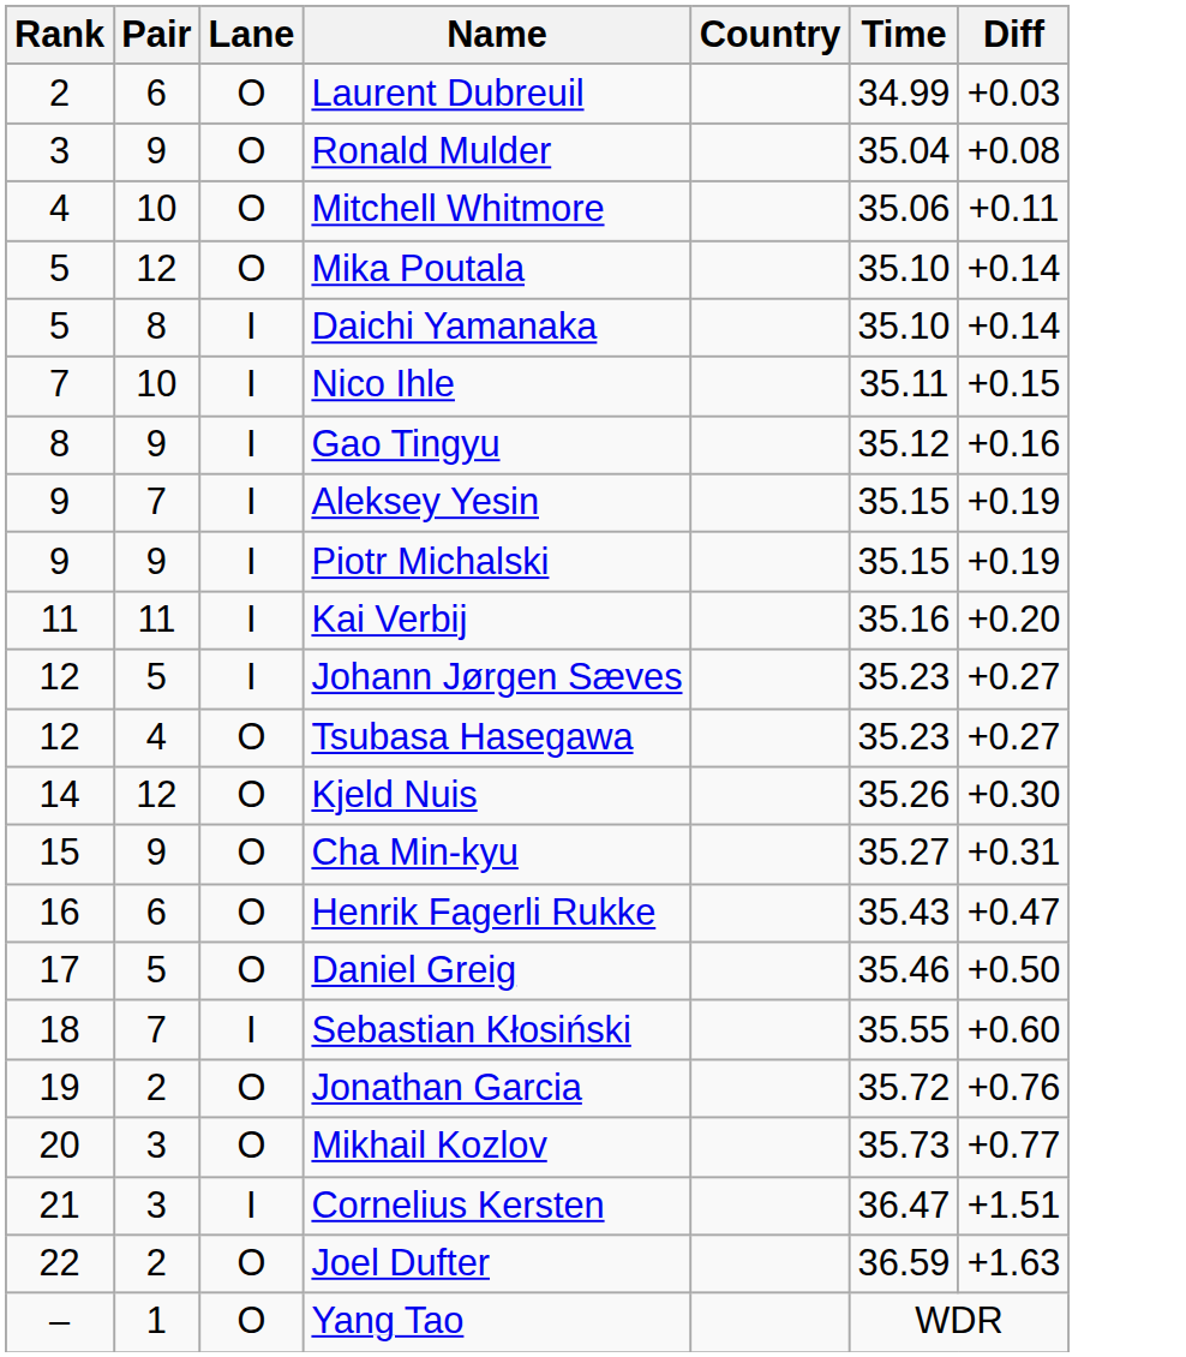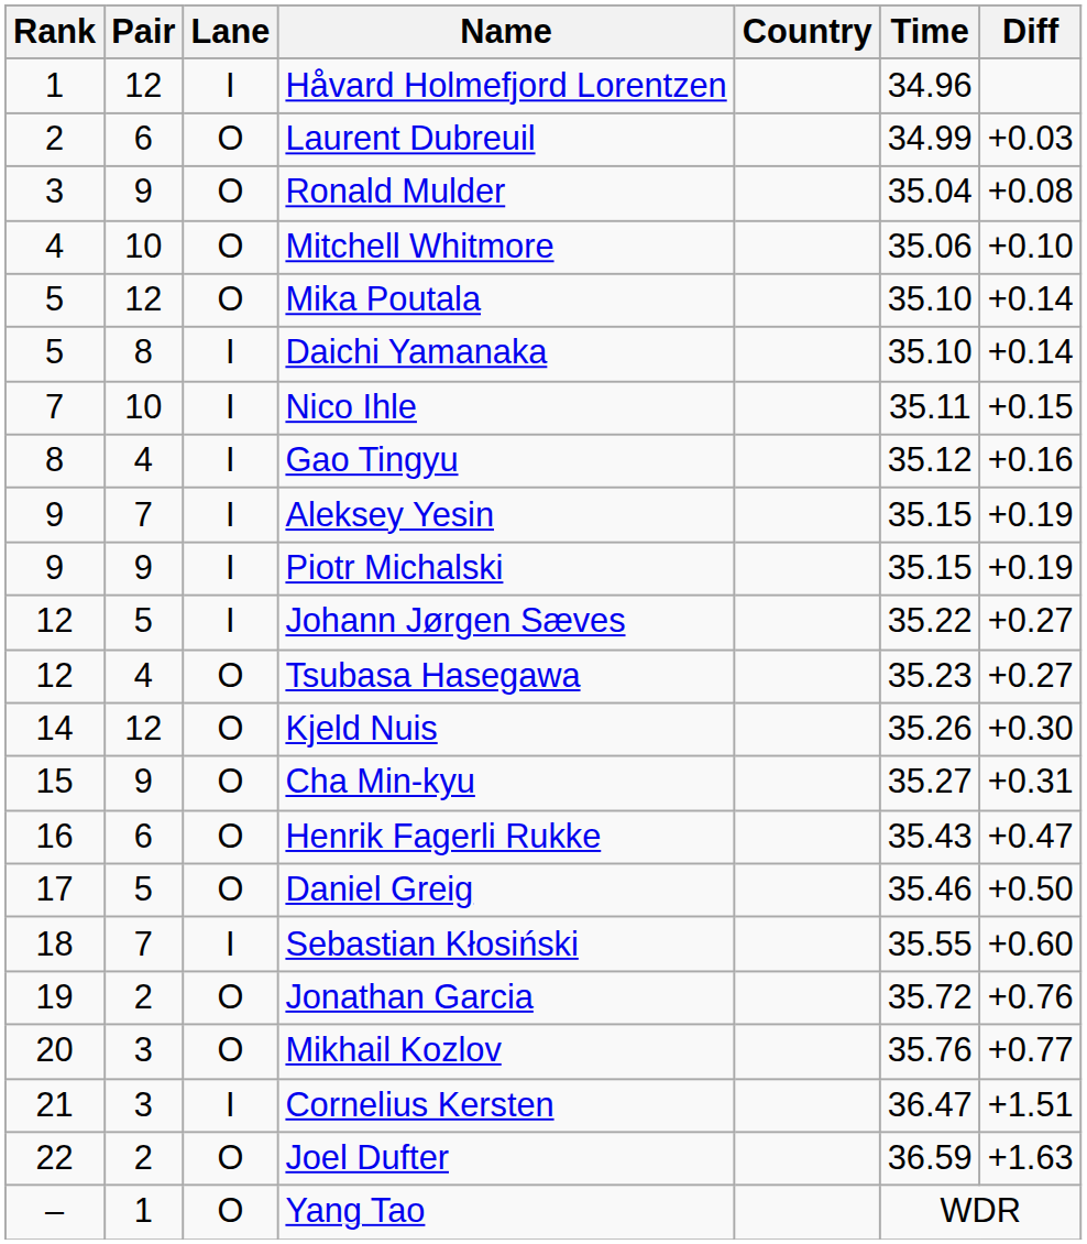 <table class="wikitable sortable" style="text-align:center">
 <tr>
 <th>Rank</th>
 <th>Pair</th>
 <th>Lane</th>
 <th>Name</th>
 <th>Country</th>
 <th>Time</th>
 <th>Diff</th>
+</tr>
+<tr>
+<td>1</td>
+<td>12</td>
+<td>I</td>
+<td align=left><a href='#'>Håvard Holmefjord Lorentzen</a></td>
+<td align=left></td>
+<td>34.96</td>
+<td></td>
 </tr>
 <tr>
 <td>2</td>
 <td>6</td>
 <td>O</td>
 <td align=left><a href='#'>Laurent Dubreuil</a></td>
 <td align=left></td>
 <td>34.99</td>
 <td>+0.03</td>
 </tr>
 <tr>
 <td>3</td>
 <td>9</td>
 <td>O</td>
 <td align=left><a href='#'>Ronald Mulder</a></td>
 <td align=left></td>
 <td>35.04</td>
 <td>+0.08</td>
 </tr>
 <tr>
 <td>4</td>
 <td>10</td>
 <td>O</td>
 <td align=left><a href='#'>Mitchell Whitmore</a></td>
 <td align=left></td>
 <td>35.06</td>
-<td>+0.11</td>
+<td>+0.10</td>
 </tr>
 <tr>
 <td>5</td>
 <td>12</td>
 <td>O</td>
 <td align=left><a href='#'>Mika Poutala</a></td>
 <td align=left></td>
 <td>35.10</td>
 <td>+0.14</td>
 </tr>
 <tr>
 <td>5</td>
 <td>8</td>
 <td>I</td>
 <td align=left><a href='#'>Daichi Yamanaka</a></td>
 <td align=left></td>
 <td>35.10</td>
 <td>+0.14</td>
 </tr>
 <tr>
 <td>7</td>
 <td>10</td>
 <td>I</td>
 <td align=left><a href='#'>Nico Ihle</a></td>
 <td align=left></td>
 <td>35.11</td>
 <td>+0.15</td>
 </tr>
 <tr>
 <td>8</td>
-<td>9</td>
+<td>4</td>
 <td>I</td>
 <td align=left><a href='#'>Gao Tingyu</a></td>
 <td align=left></td>
 <td>35.12</td>
 <td>+0.16</td>
 </tr>
 <tr>
 <td>9</td>
 <td>7</td>
 <td>I</td>
 <td align=left><a href='#'>Aleksey Yesin</a></td>
 <td align=left></td>
 <td>35.15</td>
 <td>+0.19</td>
 </tr>
 <tr>
 <td>9</td>
 <td>9</td>
 <td>I</td>
 <td align=left><a href='#'>Piotr Michalski</a></td>
 <td align=left></td>
 <td>35.15</td>
 <td>+0.19</td>
 </tr>
 <tr>
-<td>11</td>
-<td>11</td>
-<td>I</td>
-<td align=left><a href='#'>Kai Verbij</a></td>
-<td align=left></td>
-<td>35.16</td>
-<td>+0.20</td>
-</tr>
-<tr>
 <td>12</td>
 <td>5</td>
 <td>I</td>
 <td align=left><a href='#'>Johann Jørgen Sæves</a></td>
 <td align=left></td>
-<td>35.23</td>
+<td>35.22</td>
 <td>+0.27</td>
 </tr>
 <tr>
 <td>12</td>
 <td>4</td>
 <td>O</td>
 <td align=left><a href='#'>Tsubasa Hasegawa</a></td>
 <td align=left></td>
 <td>35.23</td>
 <td>+0.27</td>
 </tr>
 <tr>
 <td>14</td>
 <td>12</td>
 <td>O</td>
 <td align=left><a href='#'>Kjeld Nuis</a></td>
 <td align=left></td>
 <td>35.26</td>
 <td>+0.30</td>
 </tr>
 <tr>
 <td>15</td>
 <td>9</td>
 <td>O</td>
 <td align=left><a href='#'>Cha Min-kyu</a></td>
 <td align=left></td>
 <td>35.27</td>
 <td>+0.31</td>
 </tr>
 <tr>
 <td>16</td>
 <td>6</td>
 <td>O</td>
 <td align=left><a href='#'>Henrik Fagerli Rukke</a></td>
 <td align=left></td>
 <td>35.43</td>
 <td>+0.47</td>
 </tr>
 <tr>
 <td>17</td>
 <td>5</td>
 <td>O</td>
 <td align=left><a href='#'>Daniel Greig</a></td>
 <td align=left></td>
 <td>35.46</td>
 <td>+0.50</td>
 </tr>
 <tr>
 <td>18</td>
 <td>7</td>
 <td>I</td>
 <td align=left><a href='#'>Sebastian Kłosiński</a></td>
 <td align=left></td>
 <td>35.55</td>
 <td>+0.60</td>
 </tr>
 <tr>
 <td>19</td>
 <td>2</td>
 <td>O</td>
 <td align=left><a href='#'>Jonathan Garcia</a></td>
 <td align=left></td>
 <td>35.72</td>
 <td>+0.76</td>
 </tr>
 <tr>
 <td>20</td>
 <td>3</td>
 <td>O</td>
 <td align=left><a href='#'>Mikhail Kozlov</a></td>
 <td align=left></td>
-<td>35.73</td>
+<td>35.76</td>
 <td>+0.77</td>
 </tr>
 <tr>
 <td>21</td>
 <td>3</td>
 <td>I</td>
 <td align=left><a href='#'>Cornelius Kersten</a></td>
 <td align=left></td>
 <td>36.47</td>
 <td>+1.51</td>
 </tr>
 <tr>
 <td>22</td>
 <td>2</td>
 <td>O</td>
 <td align=left><a href='#'>Joel Dufter</a></td>
 <td align=left></td>
 <td>36.59</td>
 <td>+1.63</td>
 </tr>
 <tr>
 <td>–</td>
 <td>1</td>
 <td>O</td>
 <td align=left><a href='#'>Yang Tao</a></td>
 <td align=left></td>
 <td colspan=2>WDR</td>
 </tr>
 </table>
